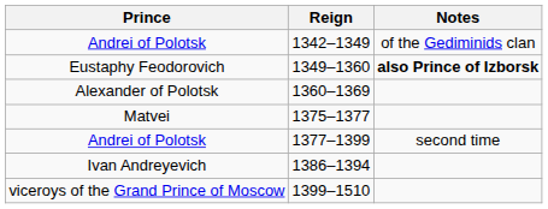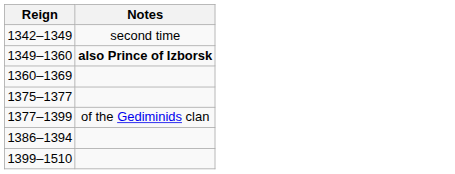 <table class="wikitable sortable" style="text-align:center">
 <tr>
-<th>Prince</th>
 <th>Reign</th>
 <th>Notes</th>
 </tr>
 <tr>
-<td><a href='#'>Andrei of Polotsk</a></td>
 <td>1342–1349</td>
-<td>of the <a href='#'>Gediminids</a> clan</td>
+<td>second time</td>
 </tr>
 <tr>
-<td>Eustaphy Feodorovich</td>
 <td>1349–1360</td>
 <td><strong>also Prince of Izborsk</strong></td>
 </tr>
 <tr>
-<td>Alexander of Polotsk</td>
 <td>1360–1369</td>
 <td></td>
 </tr>
 <tr>
-<td>Matvei</td>
 <td>1375–1377</td>
 <td></td>
 </tr>
 <tr>
-<td><a href='#'>Andrei of Polotsk</a></td>
 <td>1377–1399</td>
-<td>second time</td>
+<td>of the <a href='#'>Gediminids</a> clan</td>
 </tr>
 <tr>
-<td>Ivan Andreyevich</td>
 <td>1386–1394</td>
 <td></td>
 </tr>
 <tr>
-<td>viceroys of the <a href='#'>Grand Prince of Moscow</a></td>
 <td>1399–1510</td>
 <td></td>
 </tr>
 </table>
